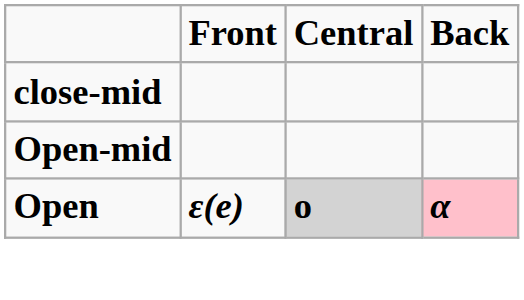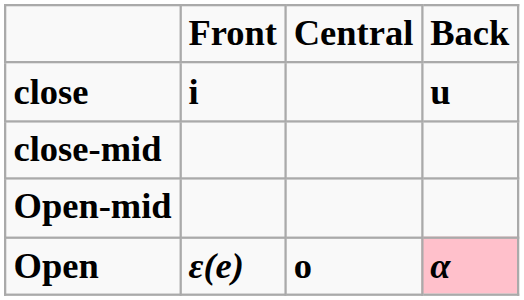 <table class="wikitable">
 <tr>
 <td></td>
 <td><strong>Front</strong></td>
 <td><strong>Central</strong></td>
 <td><strong>Back</strong></td>
+</tr>
+<tr>
+<td><strong>close</strong></td>
+<td><strong>i</strong></td>
+<td></td>
+<td><strong>u</strong></td>
 </tr>
 <tr>
 <td><strong>close-mid</strong></td>
 <td></td>
 <td></td>
 <td></td>
 </tr>
 <tr>
 <td><strong>Open-mid</strong></td>
 <td></td>
 <td></td>
 <td></td>
 </tr>
 <tr>
 <td><strong>Open</strong></td>
 <td><strong><em>ɛ(e)</em></strong></td>
-<td style="background: lightgrey;"><strong>o</strong></td>
+<td><strong>o</strong></td>
 <td style="background: pink;"><strong><em>α</em></strong></td>
 </tr>
 </table>
